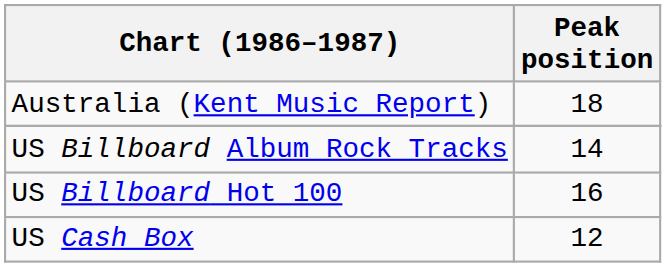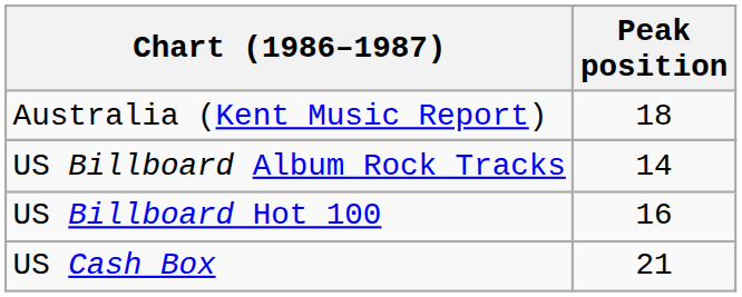 <table class="wikitable sortable">
 <tr>
 <th>Chart (1986–1987)</th>
 <th>Peak<br>position</th>
 </tr>
 <tr>
 <td>Australia (<a href='#'>Kent Music Report</a>)</td>
 <td align="center">18</td>
 </tr>
 <tr>
 </tr>
 <tr>
 </tr>
 <tr>
 </tr>
 <tr>
 </tr>
 <tr>
 </tr>
 <tr>
 <td>US <em>Billboard</em> <a href='#'>Album Rock Tracks</a></td>
 <td align="center">14</td>
 </tr>
 <tr>
 <td>US <a href='#'><em>Billboard</em> Hot 100</a></td>
 <td align="center">16</td>
 </tr>
 <tr>
 <td>US <em><a href='#'>Cash Box</a></em></td>
-<td align="center">12</td>
+<td align="center">21</td>
 </tr>
 </table>
